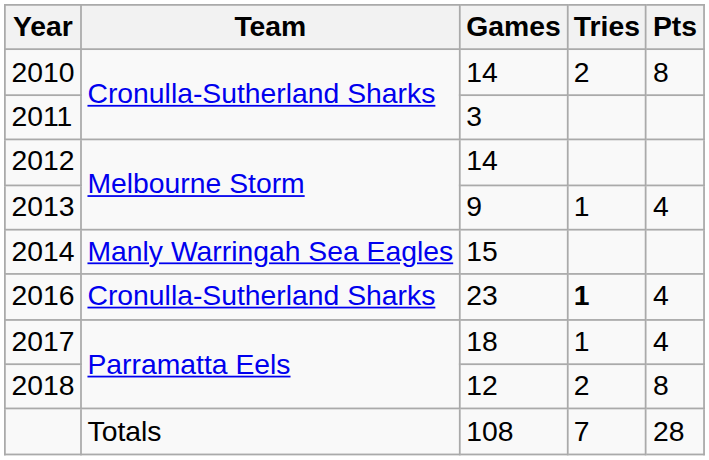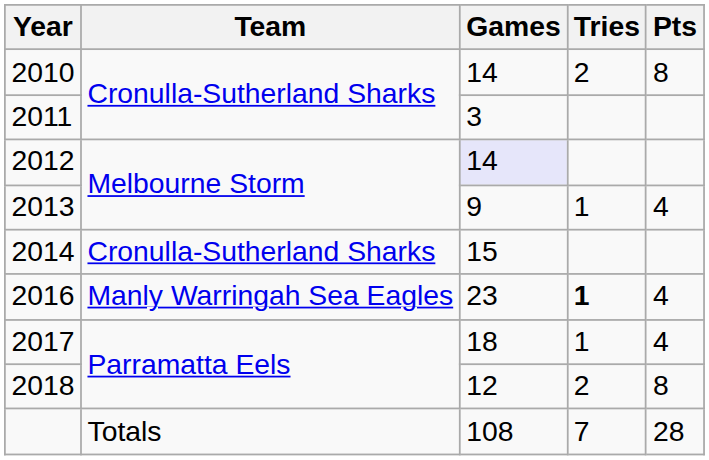 <table class="wikitable">
 <tr>
 <th>Year</th>
 <th>Team</th>
 <th>Games</th>
 <th>Tries</th>
 <th>Pts</th>
 </tr>
 <tr>
 <td>2010</td>
 <td rowspan="2"> <a href='#'>Cronulla-Sutherland Sharks</a></td>
 <td>14</td>
 <td>2</td>
 <td>8</td>
 </tr>
 <tr>
 <td>2011</td>
 <td>3</td>
 <td></td>
 <td></td>
 </tr>
 <tr>
 <td>2012</td>
 <td rowspan="2"> <a href='#'>Melbourne Storm</a></td>
-<td>14</td>
+<td style="background: lavender;">14</td>
 <td></td>
 <td></td>
 </tr>
 <tr>
 <td>2013</td>
 <td>9</td>
 <td>1</td>
 <td>4</td>
 </tr>
 <tr>
 <td>2014</td>
-<td> <a href='#'>Manly Warringah Sea Eagles</a></td>
+<td> <a href='#'>Cronulla-Sutherland Sharks</a></td>
 <td>15</td>
 <td></td>
 <td></td>
 </tr>
 <tr>
 <td>2016</td>
-<td> <a href='#'>Cronulla-Sutherland Sharks</a></td>
+<td> <a href='#'>Manly Warringah Sea Eagles</a></td>
 <td>23</td>
 <td><strong>1</strong></td>
 <td>4</td>
 </tr>
 <tr>
 <td>2017</td>
 <td rowspan="2"> <a href='#'>Parramatta Eels</a></td>
 <td>18</td>
 <td>1</td>
 <td>4</td>
 </tr>
 <tr>
 <td>2018</td>
 <td>12</td>
 <td>2</td>
 <td>8</td>
 </tr>
 <tr>
 <td></td>
 <td>Totals</td>
 <td>108</td>
 <td>7</td>
 <td>28</td>
 </tr>
 </table>
